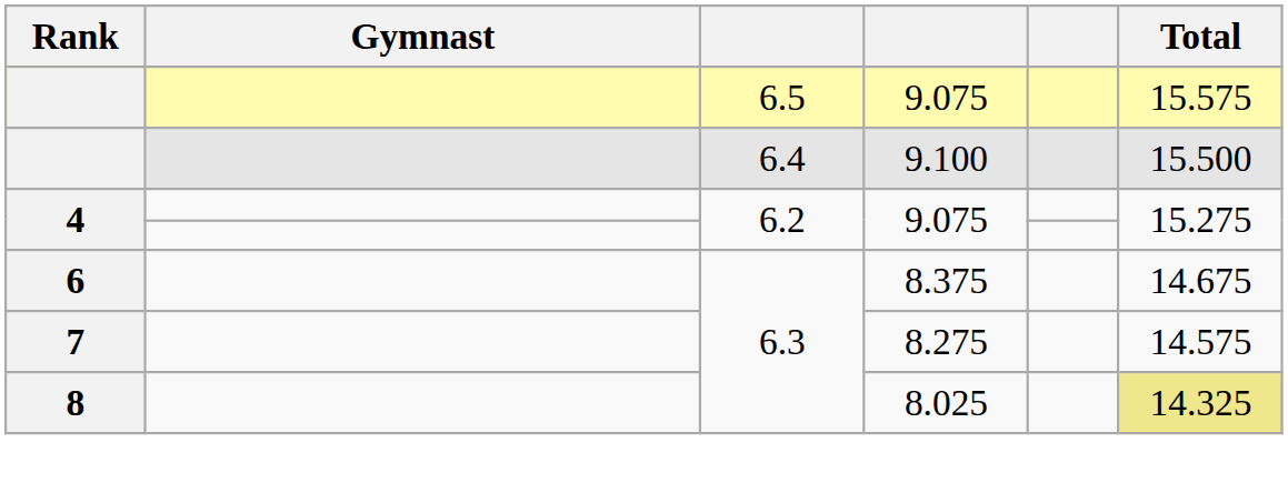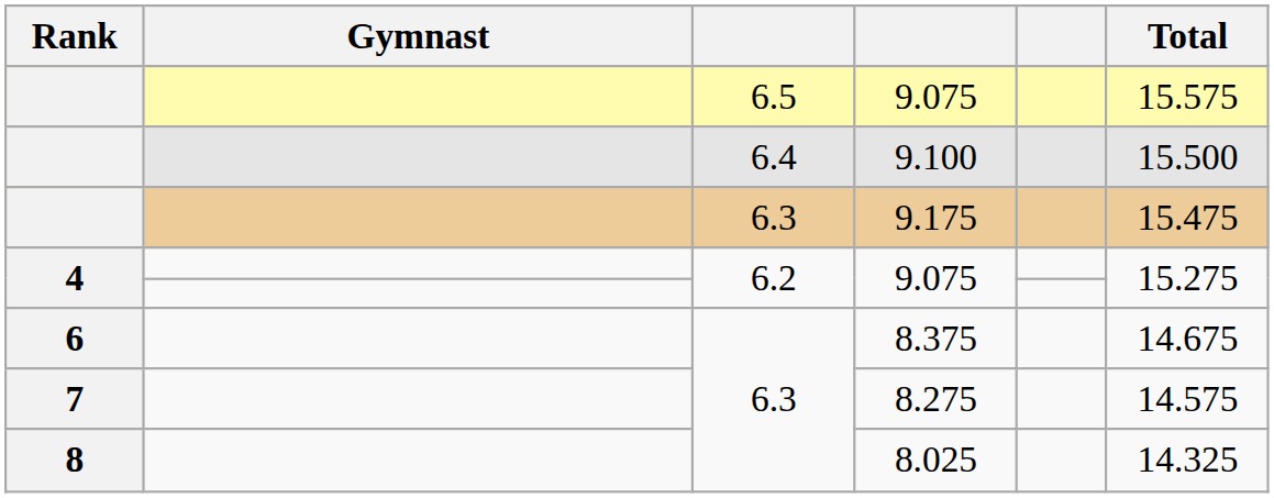 <table class="wikitable sortable" style="text-align:center; font-size:95%">
 <tr>
 <th scope="col" style="width:50px;">Rank</th>
 <th scope="col" style="width:220px;">Gymnast</th>
 <th scope="col" style="width:60px;"></th>
 <th scope="col" style="width:60px;"></th>
 <th scope="col" style="width:30px;"></th>
 <th scope="col" style="width:60px;">Total</th>
 </tr>
 <tr style="background:#fffcaf;">
 <th scope=row style="text-align:center"></th>
 <td style="text-align:left;"></td>
 <td>6.5</td>
 <td>9.075</td>
 <td></td>
 <td>15.575</td>
 </tr>
 <tr style="background:#e5e5e5;">
 <th scope=row style="text-align:center"></th>
 <td style="text-align:left;"></td>
 <td>6.4</td>
 <td>9.100</td>
 <td></td>
 <td>15.500</td>
+</tr>
+<tr style="background:#ec9;">
+<th scope=row style="text-align:center"></th>
+<td style="text-align:left;"></td>
+<td>6.3</td>
+<td>9.175</td>
+<td></td>
+<td>15.475</td>
 </tr>
 <tr>
 <th rowspan=2 scope=row style="text-align:center">4</th>
 <td style="text-align:left;"></td>
 <td rowspan=2>6.2</td>
 <td rowspan=2>9.075</td>
 <td></td>
 <td rowspan=2>15.275</td>
 </tr>
 <tr>
 <td style="text-align:left;"></td>
 <td></td>
 </tr>
 <tr>
 <th scope=row style="text-align:center">6</th>
 <td style="text-align:left;"></td>
 <td rowspan=3>6.3</td>
 <td>8.375</td>
 <td></td>
 <td>14.675</td>
 </tr>
 <tr>
 <th scope=row style="text-align:center">7</th>
 <td style="text-align:left;"></td>
 <td>8.275</td>
 <td></td>
 <td>14.575</td>
 </tr>
 <tr>
 <th scope=row style="text-align:center">8</th>
 <td style="text-align:left;"></td>
 <td>8.025</td>
 <td></td>
-<td style="background: khaki;">14.325</td>
+<td>14.325</td>
 </tr>
 </table>
